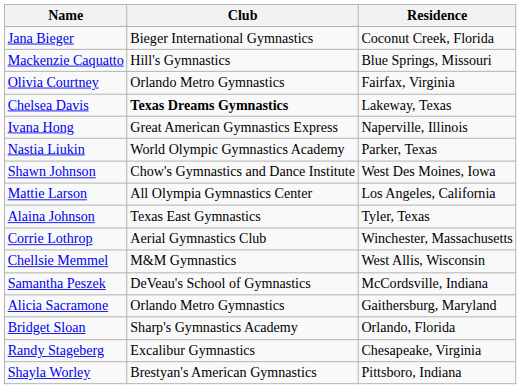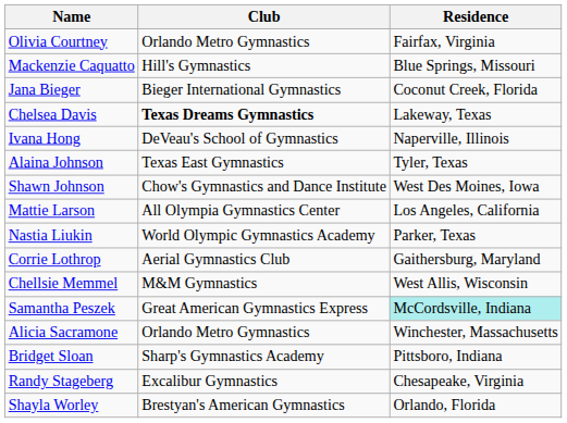 <table class="wikitable">
 <tr>
 <th>Name</th>
 <th>Club</th>
 <th>Residence</th>
 </tr>
 <tr>
-<td><a href='#'>Jana Bieger</a></td>
-<td>Bieger International Gymnastics</td>
-<td>Coconut Creek, Florida</td>
+<td><a href='#'>Olivia Courtney</a></td>
+<td>Orlando Metro Gymnastics</td>
+<td>Fairfax, Virginia</td>
 </tr>
 <tr>
 <td><a href='#'>Mackenzie Caquatto</a></td>
 <td>Hill's Gymnastics</td>
 <td>Blue Springs, Missouri</td>
 </tr>
 <tr>
-<td><a href='#'>Olivia Courtney</a></td>
-<td>Orlando Metro Gymnastics</td>
-<td>Fairfax, Virginia</td>
+<td><a href='#'>Jana Bieger</a></td>
+<td>Bieger International Gymnastics</td>
+<td>Coconut Creek, Florida</td>
 </tr>
 <tr>
 <td><a href='#'>Chelsea Davis</a></td>
 <td><strong>Texas Dreams Gymnastics</strong></td>
 <td>Lakeway, Texas</td>
 </tr>
 <tr>
 <td><a href='#'>Ivana Hong</a></td>
-<td>Great American Gymnastics Express</td>
+<td>DeVeau's School of Gymnastics</td>
 <td>Naperville, Illinois</td>
 </tr>
 <tr>
-<td><a href='#'>Nastia Liukin</a></td>
-<td>World Olympic Gymnastics Academy</td>
-<td>Parker, Texas</td>
+<td><a href='#'>Alaina Johnson</a></td>
+<td>Texas East Gymnastics</td>
+<td>Tyler, Texas</td>
 </tr>
 <tr>
 <td><a href='#'>Shawn Johnson</a></td>
 <td>Chow's Gymnastics and Dance Institute</td>
 <td>West Des Moines, Iowa</td>
 </tr>
 <tr>
 <td><a href='#'>Mattie Larson</a></td>
 <td>All Olympia Gymnastics Center</td>
 <td>Los Angeles, California</td>
 </tr>
 <tr>
-<td><a href='#'>Alaina Johnson</a></td>
-<td>Texas East Gymnastics</td>
-<td>Tyler, Texas</td>
+<td><a href='#'>Nastia Liukin</a></td>
+<td>World Olympic Gymnastics Academy</td>
+<td>Parker, Texas</td>
 </tr>
 <tr>
 <td><a href='#'>Corrie Lothrop</a></td>
 <td>Aerial Gymnastics Club</td>
-<td>Winchester, Massachusetts</td>
+<td>Gaithersburg, Maryland</td>
 </tr>
 <tr>
 <td><a href='#'>Chellsie Memmel</a></td>
 <td>M&M Gymnastics</td>
 <td>West Allis, Wisconsin</td>
 </tr>
 <tr>
 <td><a href='#'>Samantha Peszek</a></td>
-<td>DeVeau's School of Gymnastics</td>
-<td>McCordsville, Indiana</td>
+<td>Great American Gymnastics Express</td>
+<td style="background: paleturquoise;">McCordsville, Indiana</td>
 </tr>
 <tr>
 <td><a href='#'>Alicia Sacramone</a></td>
 <td>Orlando Metro Gymnastics</td>
-<td>Gaithersburg, Maryland</td>
+<td>Winchester, Massachusetts</td>
 </tr>
 <tr>
 <td><a href='#'>Bridget Sloan</a></td>
 <td>Sharp's Gymnastics Academy</td>
-<td>Orlando, Florida</td>
+<td>Pittsboro, Indiana</td>
 </tr>
 <tr>
 <td><a href='#'>Randy Stageberg</a></td>
 <td>Excalibur Gymnastics</td>
 <td>Chesapeake, Virginia</td>
 </tr>
 <tr>
 <td><a href='#'>Shayla Worley</a></td>
 <td>Brestyan's American Gymnastics</td>
-<td>Pittsboro, Indiana</td>
+<td>Orlando, Florida</td>
 </tr>
 </table>
